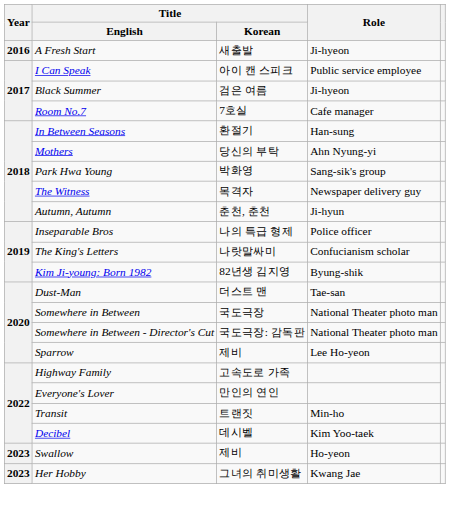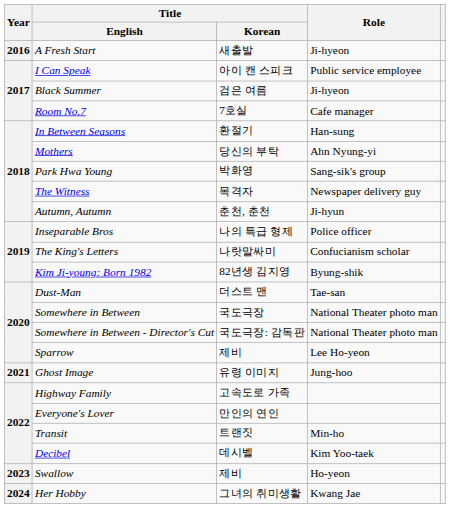 <table class="wikitable sortable plainrowheaders">
 <tr>
 <th scope="col" rowspan="2">Year</th>
 <th scope="col" colspan="2">Title</th>
 <th scope="col" rowspan="2">Role</th>
 <th scope="col" rowspan="2" class="unsortable"></th>
 </tr>
 <tr>
 <th scope="col">English</th>
 <th scope="col">Korean</th>
 </tr>
 <tr>
 <th scope="row">2016</th>
 <td><em>A Fresh Start</em></td>
 <td>새출발</td>
 <td>Ji-hyeon</td>
 <td></td>
 </tr>
 <tr>
 <th scope="row" rowspan="3">2017</th>
 <td><em><a href='#'>I Can Speak</a></em></td>
 <td>아이 캔 스피크</td>
 <td>Public service employee</td>
 <td></td>
 </tr>
 <tr>
 <td><em>Black Summer</em></td>
 <td>검은 여름</td>
 <td>Ji-hyeon</td>
 <td></td>
 </tr>
 <tr>
 <td><em><a href='#'>Room No.7</a></em></td>
 <td>7호실</td>
 <td>Cafe manager</td>
 <td></td>
 </tr>
 <tr>
 <th scope="row" rowspan="5">2018</th>
 <td><em><a href='#'>In Between Seasons</a></em></td>
 <td>환절기</td>
 <td>Han-sung</td>
 <td></td>
 </tr>
 <tr>
 <td><em><a href='#'>Mothers</a></em></td>
 <td>당신의 부탁</td>
 <td>Ahn Nyung-yi</td>
 <td></td>
 </tr>
 <tr>
 <td><em>Park Hwa Young</em></td>
 <td>박화영</td>
 <td>Sang-sik's group</td>
 <td></td>
 </tr>
 <tr>
 <td><em><a href='#'>The Witness</a></em></td>
 <td>목격자</td>
 <td>Newspaper delivery guy</td>
 <td></td>
 </tr>
 <tr>
 <td><em>Autumn, Autumn</em></td>
 <td>춘천, 춘천</td>
 <td>Ji-hyun</td>
 <td></td>
 </tr>
 <tr>
 <th scope="row" rowspan="3">2019</th>
 <td><em>Inseparable Bros</em></td>
 <td>나의 특급 형제</td>
 <td>Police officer</td>
 <td></td>
 </tr>
 <tr>
 <td><em>The King's Letters</em></td>
 <td>나랏말싸미</td>
 <td>Confucianism scholar</td>
 <td></td>
 </tr>
 <tr>
 <td><em><a href='#'>Kim Ji-young: Born 1982</a></em></td>
 <td>82년생 김지영</td>
 <td>Byung-shik</td>
 <td></td>
 </tr>
 <tr>
 <th scope="row" rowspan="4">2020</th>
 <td><em>Dust-Man</em></td>
 <td>더스트 맨</td>
 <td>Tae-san</td>
 <td></td>
 </tr>
 <tr>
 <td><em>Somewhere in Between</em></td>
 <td>국도극장</td>
 <td>National Theater photo man</td>
 <td></td>
 </tr>
 <tr>
 <td><em>Somewhere in Between - Director's Cut</em></td>
 <td>국도극장: 감독판</td>
 <td>National Theater photo man</td>
 <td></td>
 </tr>
 <tr>
 <td><em>Sparrow</em></td>
 <td>제비</td>
 <td>Lee Ho-yeon</td>
 <td></td>
 </tr>
 <tr>
+<th scope="row">2021</th>
+<td><em>Ghost Image</em></td>
+<td>유령 이미지</td>
+<td>Jung-hoo</td>
+<td></td>
+</tr>
+<tr>
 <th scope="row" rowspan=4>2022</th>
 <td><em>Highway Family</em></td>
 <td>고속도로 가족</td>
 <td></td>
 <td rowspan=2></td>
 </tr>
 <tr>
 <td><em>Everyone's Lover</em></td>
 <td>만인의 연인</td>
 <td></td>
 </tr>
 <tr>
 <td><em>Transit</em></td>
 <td>트랜짓</td>
 <td>Min-ho</td>
 <td></td>
 </tr>
 <tr>
 <td><em><a href='#'>Decibel</a></em></td>
 <td>데시벨</td>
 <td>Kim Yoo-taek</td>
 <td></td>
 </tr>
 <tr>
 <th scope="row">2023</th>
 <td><em>Swallow</em></td>
 <td>제비</td>
 <td>Ho-yeon</td>
 <td></td>
 </tr>
 <tr>
-<th scope="row">2023</th>
+<th scope="row">2024</th>
 <td><em>Her Hobby</em></td>
 <td>그녀의 취미생활</td>
 <td>Kwang Jae</td>
 <td></td>
 </tr>
 </table>
